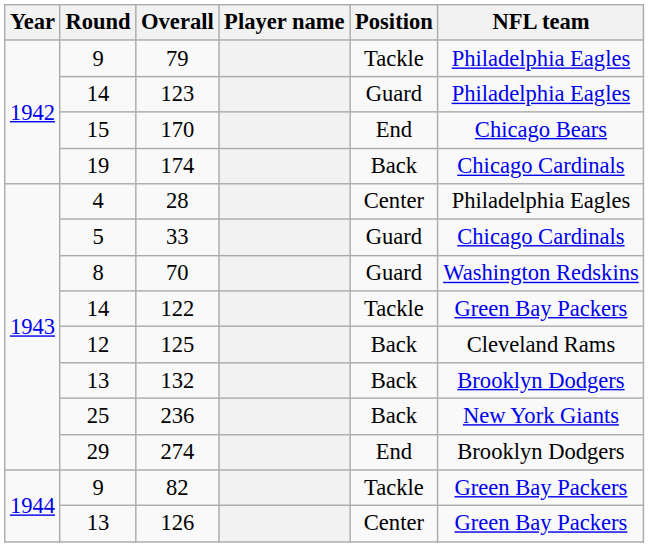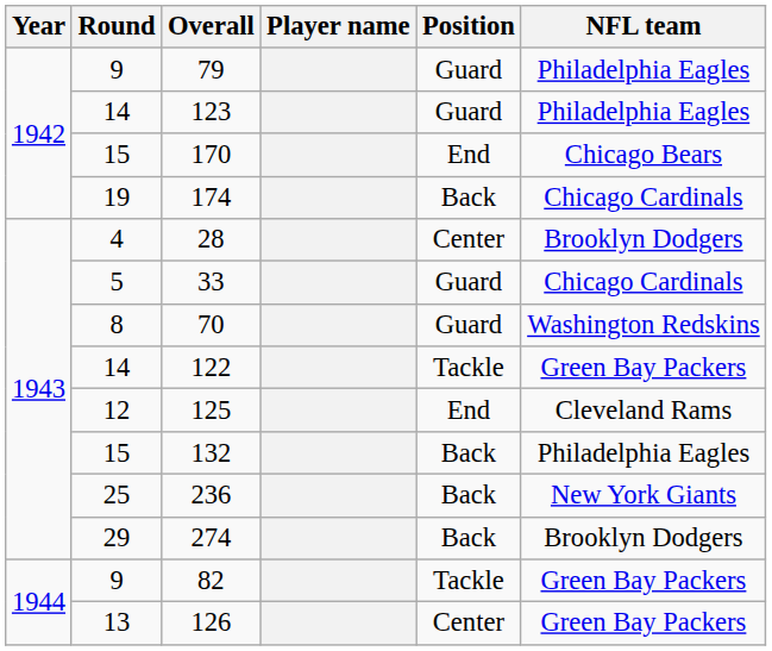 <table class="wikitable sortable" style="text-align:center">
 <tr>
 <th scope="col">Year</th>
 <th scope="col">Round</th>
 <th scope="col">Overall</th>
 <th scope="col">Player name</th>
 <th scope="col">Position</th>
 <th scope="col">NFL team</th>
 </tr>
 <tr>
 <td rowspan=4><a href='#'>1942</a></td>
 <td>9</td>
 <td>79</td>
 <th></th>
-<td>Tackle</td>
+<td>Guard</td>
 <td><a href='#'>Philadelphia Eagles</a></td>
 </tr>
 <tr>
 <td>14</td>
 <td>123</td>
 <th></th>
 <td>Guard</td>
 <td><a href='#'>Philadelphia Eagles</a></td>
 </tr>
 <tr>
 <td>15</td>
 <td>170</td>
 <th></th>
 <td>End</td>
 <td><a href='#'>Chicago Bears</a></td>
 </tr>
 <tr>
 <td>19</td>
 <td>174</td>
 <th></th>
 <td>Back</td>
 <td><a href='#'>Chicago Cardinals</a></td>
 </tr>
 <tr>
 <td rowspan=8><a href='#'>1943</a></td>
 <td>4</td>
 <td>28</td>
 <th></th>
 <td>Center</td>
-<td>Philadelphia Eagles</td>
+<td><a href='#'>Brooklyn Dodgers</a></td>
 </tr>
 <tr>
 <td>5</td>
 <td>33</td>
 <th></th>
 <td>Guard</td>
 <td><a href='#'>Chicago Cardinals</a></td>
 </tr>
 <tr>
 <td>8</td>
 <td>70</td>
 <th></th>
 <td>Guard</td>
 <td><a href='#'>Washington Redskins</a></td>
 </tr>
 <tr>
 <td>14</td>
 <td>122</td>
 <th></th>
 <td>Tackle</td>
 <td><a href='#'>Green Bay Packers</a></td>
 </tr>
 <tr>
 <td>12</td>
 <td>125</td>
 <th></th>
-<td>Back</td>
+<td>End</td>
 <td>Cleveland Rams</td>
 </tr>
 <tr>
-<td>13</td>
+<td>15</td>
 <td>132</td>
 <th></th>
 <td>Back</td>
-<td><a href='#'>Brooklyn Dodgers</a></td>
+<td>Philadelphia Eagles</td>
 </tr>
 <tr>
 <td>25</td>
 <td>236</td>
 <th></th>
 <td>Back</td>
 <td><a href='#'>New York Giants</a></td>
 </tr>
 <tr>
 <td>29</td>
 <td>274</td>
 <th></th>
-<td>End</td>
+<td>Back</td>
 <td>Brooklyn Dodgers</td>
 </tr>
 <tr>
 <td rowspan=2><a href='#'>1944</a></td>
 <td>9</td>
 <td>82</td>
 <th></th>
 <td>Tackle</td>
 <td><a href='#'>Green Bay Packers</a></td>
 </tr>
 <tr>
 <td>13</td>
 <td>126</td>
 <th></th>
 <td>Center</td>
 <td><a href='#'>Green Bay Packers</a></td>
 </tr>
 </table>
